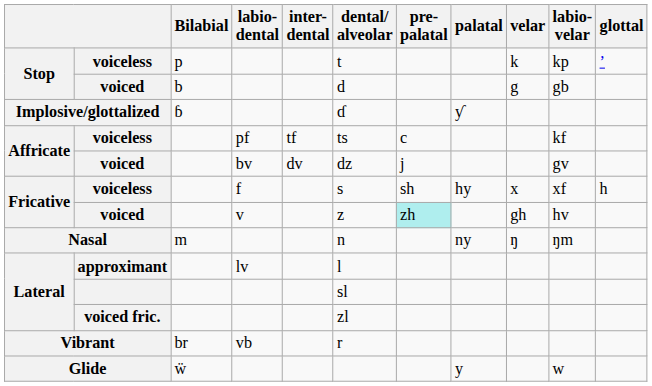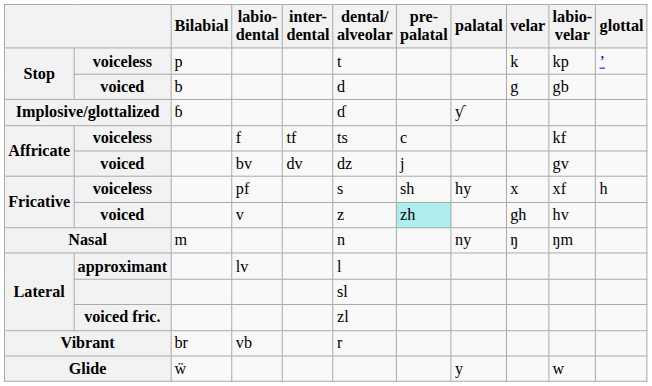 <table class="wikitable" align=center>
 <tr>
 <th colspan=2></th>
 <th>Bilabial</th>
 <th>labio-<br>dental</th>
 <th>inter-<br>dental</th>
 <th>dental/<br>alveolar</th>
 <th>pre-<br>palatal</th>
 <th>palatal</th>
 <th>velar</th>
 <th>labio-<br>velar</th>
 <th>glottal</th>
 </tr>
 <tr>
 <th rowspan=2>Stop</th>
 <th>voiceless</th>
 <td>p</td>
 <td></td>
 <td></td>
 <td>t</td>
 <td></td>
 <td></td>
 <td>k</td>
 <td>kp</td>
 <td><a href='#'>ʼ</a> </td>
 </tr>
 <tr>
 <th>voiced</th>
 <td>b</td>
 <td></td>
 <td></td>
 <td>d</td>
 <td></td>
 <td></td>
 <td>g</td>
 <td>gb</td>
 <td></td>
 </tr>
 <tr>
 <th colspan=2>Implosive/glottalized</th>
 <td>ɓ</td>
 <td></td>
 <td></td>
 <td>ɗ</td>
 <td></td>
 <td>ƴ </td>
 <td></td>
 <td></td>
 <td></td>
 </tr>
 <tr>
 <th rowspan=2>Affricate</th>
 <th>voiceless</th>
 <td></td>
-<td>pf</td>
+<td>f</td>
 <td>tf</td>
 <td>ts</td>
 <td>c </td>
 <td></td>
 <td></td>
 <td>kf</td>
 <td></td>
 </tr>
 <tr>
 <th>voiced</th>
 <td></td>
 <td>bv</td>
 <td>dv</td>
 <td>dz</td>
 <td>j </td>
 <td></td>
 <td></td>
 <td>gv</td>
 <td></td>
 </tr>
 <tr>
 <th rowspan=2>Fricative</th>
 <th>voiceless</th>
 <td></td>
-<td>f</td>
+<td>pf</td>
 <td></td>
 <td>s</td>
 <td>sh </td>
 <td>hy</td>
 <td>x</td>
 <td>xf</td>
 <td>h</td>
 </tr>
 <tr>
 <th>voiced</th>
 <td></td>
 <td>v</td>
 <td></td>
 <td>z</td>
 <td style="background: paleturquoise;">zh </td>
 <td></td>
 <td>gh </td>
 <td>hv</td>
 <td></td>
 </tr>
 <tr>
 <th colspan=2>Nasal</th>
 <td>m</td>
 <td></td>
 <td></td>
 <td>n</td>
 <td></td>
 <td>ny </td>
 <td>ŋ</td>
 <td>ŋm</td>
 <td></td>
 </tr>
 <tr>
 <th rowspan=3>Lateral</th>
 <th>approximant</th>
 <td></td>
 <td>lv</td>
 <td></td>
 <td>l</td>
 <td></td>
 <td></td>
 <td></td>
 <td></td>
 <td></td>
 </tr>
 <tr>
 <th></th>
 <td></td>
 <td></td>
 <td></td>
 <td>sl </td>
 <td></td>
 <td></td>
 <td></td>
 <td></td>
 <td></td>
 </tr>
 <tr>
 <th>voiced fric.</th>
 <td></td>
 <td></td>
 <td></td>
 <td>zl </td>
 <td></td>
 <td></td>
 <td></td>
 <td></td>
 <td></td>
 </tr>
 <tr>
 <th colspan=2>Vibrant</th>
 <td>br </td>
 <td>vb </td>
 <td></td>
 <td>r</td>
 <td></td>
 <td></td>
 <td></td>
 <td></td>
 <td></td>
 </tr>
 <tr>
 <th colspan=2>Glide</th>
 <td>ẅ</td>
 <td></td>
 <td></td>
 <td></td>
 <td></td>
 <td>y</td>
 <td></td>
 <td>w</td>
 <td></td>
 </tr>
 </table>
